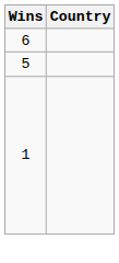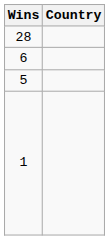 <table class="wikitable">
 <tr>
 <th>Wins</th>
 <th>Country</th>
+</tr>
+<tr>
+<td align=center>28</td>
+<td></td>
 </tr>
 <tr>
 <td align=center>6</td>
 <td></td>
 </tr>
 <tr>
 <td align=center>5</td>
 <td></td>
 </tr>
 <tr>
 <td align=center>1</td>
 <td><br> <br> <br> <br> <br> <br> <br> <br> <br> </td>
 </tr>
 </table>
